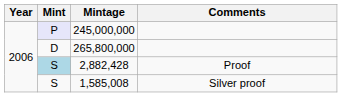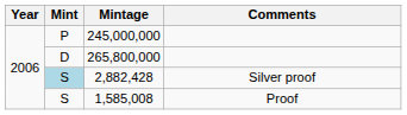 <table class="wikitable sortable" style="min-width:65%; text-align:center;">
 <tr>
 <th width="10%">Year</th>
 <th width="10%">Mint</th>
 <th width="20%">Mintage</th>
 <th width="60%">Comments</th>
 </tr>
 <tr>
 <td rowspan="4">2006</td>
-<td style="background: lavender;">P</td>
+<td>P</td>
 <td>245,000,000</td>
 <td></td>
 </tr>
 <tr>
 <td>D</td>
 <td>265,800,000</td>
 <td></td>
 </tr>
 <tr>
 <td style="background: lightblue;">S</td>
 <td>2,882,428</td>
-<td>Proof</td>
+<td>Silver proof</td>
 </tr>
 <tr>
 <td>S</td>
 <td>1,585,008</td>
-<td>Silver proof</td>
+<td>Proof</td>
 </tr>
 </table>
